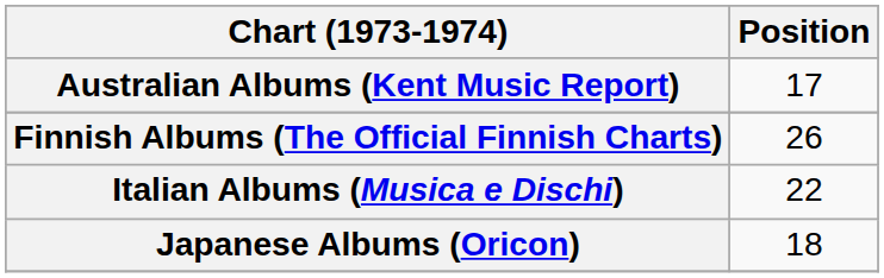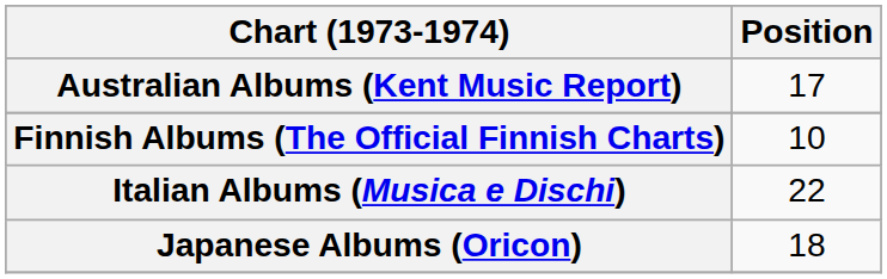 <table class="wikitable sortable plainrowheaders" style="text-align:center">
 <tr>
 <th scope="col">Chart (1973-1974)</th>
 <th scope="col">Position</th>
 </tr>
 <tr>
 <th scope="row">Australian Albums (<a href='#'>Kent Music Report</a>)</th>
 <td>17</td>
 </tr>
 <tr>
 </tr>
 <tr>
 <th scope="row">Finnish Albums (<a href='#'>The Official Finnish Charts</a>)</th>
-<td align="center">26</td>
+<td align="center">10</td>
 </tr>
 <tr>
 <th scope="row">Italian Albums (<em><a href='#'>Musica e Dischi</a></em>)</th>
 <td align="center">22</td>
 </tr>
 <tr>
 <th scope="row">Japanese Albums (<a href='#'>Oricon</a>)</th>
 <td align="center">18</td>
 </tr>
 <tr>
 </tr>
 <tr>
 </tr>
 </table>
